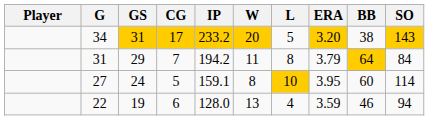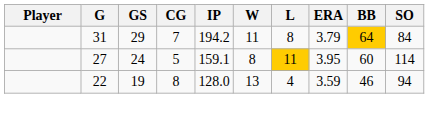 <table class="wikitable sortable">
 <tr>
 <th bgcolor="#DDDDFF" width="18%">Player</th>
 <th bgcolor="#DDDDFF" width="9%">G</th>
 <th bgcolor="#DDDDFF" width="9%">GS</th>
 <th bgcolor="#DDDDFF" width="9%">CG</th>
 <th bgcolor="#DDDDFF" width="9%">IP</th>
 <th bgcolor="#DDDDFF" width="9%">W</th>
 <th bgcolor="#DDDDFF" width="9%">L</th>
 <th bgcolor="#DDDDFF" width="9%">ERA</th>
 <th bgcolor="#DDDDFF" width="9%">BB</th>
 <th bgcolor="#DDDDFF" width="9%">SO</th>
-</tr>
-<tr align="center">
-<td></td>
-<td>34</td>
-<td bgcolor=#ffcc00>31</td>
-<td bgcolor=#ffcc00>17</td>
-<td bgcolor=#ffcc00>233.2</td>
-<td bgcolor=#ffcc00>20</td>
-<td>5</td>
-<td bgcolor=#ffcc00>3.20</td>
-<td>38</td>
-<td bgcolor=#ffcc00>143</td>
 </tr>
 <tr align="center">
 <td></td>
 <td>31</td>
 <td>29</td>
 <td>7</td>
 <td>194.2</td>
 <td>11</td>
 <td>8</td>
 <td>3.79</td>
 <td bgcolor=#ffcc00>64</td>
 <td>84</td>
 </tr>
 <tr align="center">
 <td></td>
 <td>27</td>
 <td>24</td>
 <td>5</td>
 <td>159.1</td>
 <td>8</td>
-<td bgcolor=#ffcc00>10</td>
+<td bgcolor=#ffcc00>11</td>
 <td>3.95</td>
 <td>60</td>
 <td>114</td>
 </tr>
 <tr align="center">
 <td></td>
 <td>22</td>
 <td>19</td>
-<td>6</td>
+<td>8</td>
 <td>128.0</td>
 <td>13</td>
 <td>4</td>
 <td>3.59</td>
 <td>46</td>
 <td>94</td>
 </tr>
 </table>
